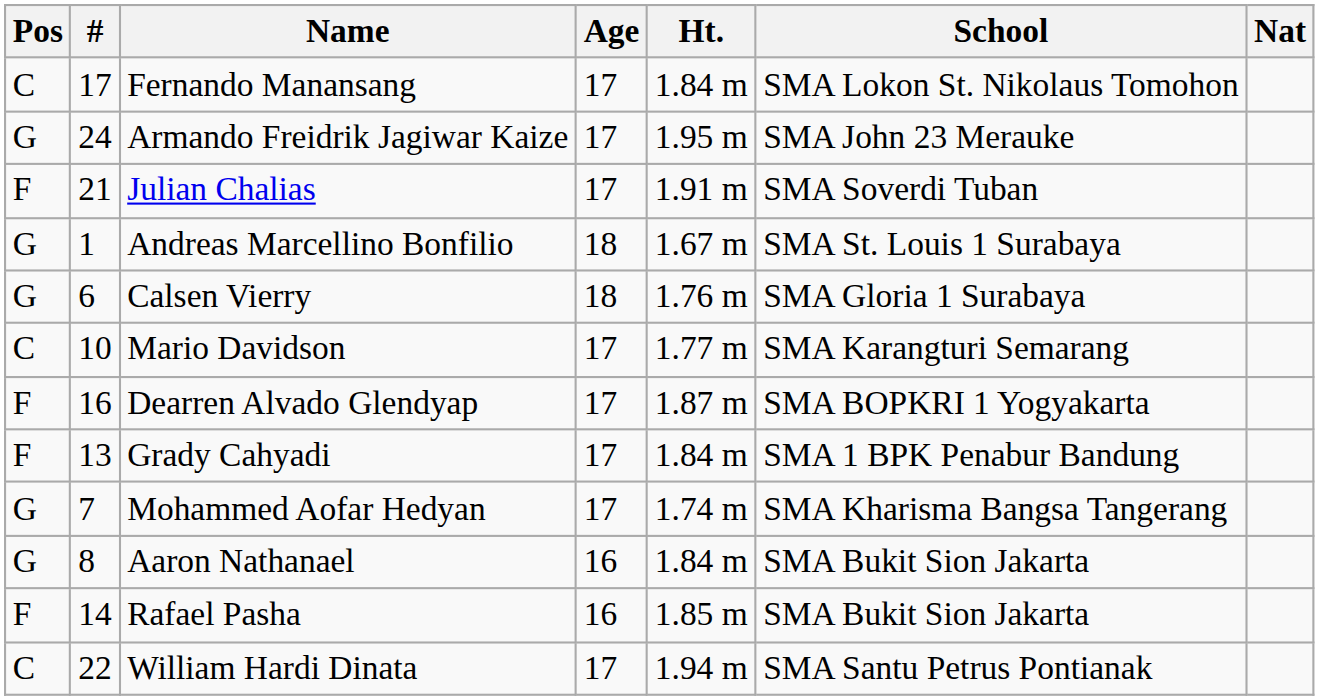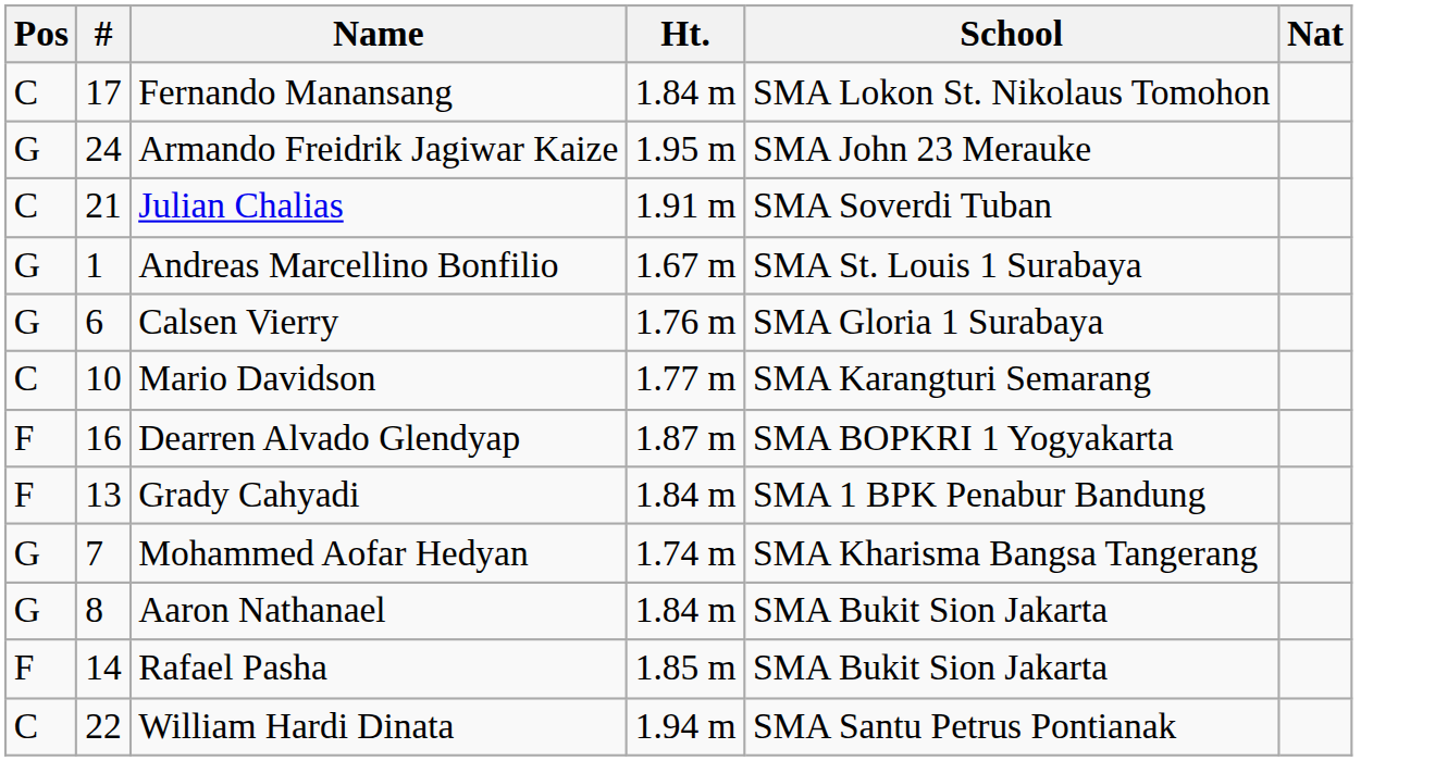 <table class="wikitable">
 <tr>
 <th>Pos</th>
 <th>#</th>
 <th>Name</th>
-<th>Age</th>
 <th>Ht.</th>
 <th>School</th>
 <th>Nat</th>
 </tr>
 <tr>
 <td>C</td>
 <td>17</td>
 <td>Fernando Manansang</td>
-<td>17</td>
 <td>1.84 m</td>
 <td>SMA Lokon St. Nikolaus Tomohon</td>
 <td></td>
 </tr>
 <tr>
 <td>G</td>
 <td>24</td>
 <td>Armando Freidrik Jagiwar Kaize</td>
-<td>17</td>
 <td>1.95 m</td>
 <td>SMA John 23 Merauke</td>
 <td></td>
 </tr>
 <tr>
-<td>F</td>
+<td>C</td>
 <td>21</td>
 <td><a href='#'>Julian Chalias</a></td>
-<td>17</td>
 <td>1.91 m</td>
 <td>SMA Soverdi Tuban</td>
 <td></td>
 </tr>
 <tr>
 <td>G</td>
 <td>1</td>
 <td>Andreas Marcellino Bonfilio</td>
-<td>18</td>
 <td>1.67 m</td>
 <td>SMA St. Louis 1 Surabaya</td>
 <td></td>
 </tr>
 <tr>
 <td>G</td>
 <td>6</td>
 <td>Calsen Vierry</td>
-<td>18</td>
 <td>1.76 m</td>
 <td>SMA Gloria 1 Surabaya</td>
 <td></td>
 </tr>
 <tr>
 <td>C</td>
 <td>10</td>
 <td>Mario Davidson</td>
-<td>17</td>
 <td>1.77 m</td>
 <td>SMA Karangturi Semarang</td>
 <td></td>
 </tr>
 <tr>
 <td>F</td>
 <td>16</td>
 <td>Dearren Alvado Glendyap</td>
-<td>17</td>
 <td>1.87 m</td>
 <td>SMA BOPKRI 1 Yogyakarta</td>
 <td></td>
 </tr>
 <tr>
 <td>F</td>
 <td>13</td>
 <td>Grady Cahyadi</td>
-<td>17</td>
 <td>1.84 m</td>
 <td>SMA 1 BPK Penabur Bandung</td>
 <td></td>
 </tr>
 <tr>
 <td>G</td>
 <td>7</td>
 <td>Mohammed Aofar Hedyan</td>
-<td>17</td>
 <td>1.74 m</td>
 <td>SMA Kharisma Bangsa Tangerang</td>
 <td></td>
 </tr>
 <tr>
 <td>G</td>
 <td>8</td>
 <td>Aaron Nathanael</td>
-<td>16</td>
 <td>1.84 m</td>
 <td>SMA Bukit Sion Jakarta</td>
 <td></td>
 </tr>
 <tr>
 <td>F</td>
 <td>14</td>
 <td>Rafael Pasha</td>
-<td>16</td>
 <td>1.85 m</td>
 <td>SMA Bukit Sion Jakarta</td>
 <td></td>
 </tr>
 <tr>
 <td>C</td>
 <td>22</td>
 <td>William Hardi Dinata</td>
-<td>17</td>
 <td>1.94 m</td>
 <td>SMA Santu Petrus Pontianak</td>
 <td></td>
 </tr>
 </table>
